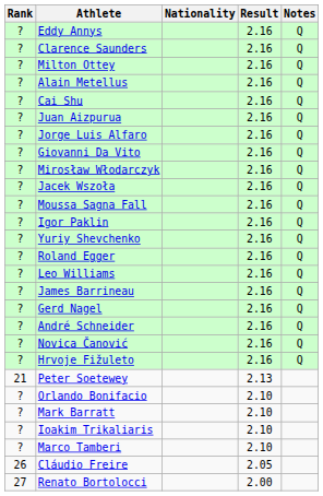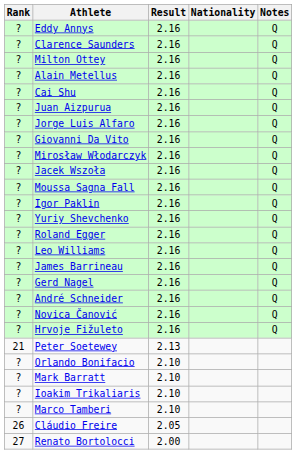 <table class="wikitable sortable" style="text-align:center">
 <tr>
 <th>Rank</th>
 <th>Athlete</th>
+<th>Result</th>
 <th>Nationality</th>
-<th>Result</th>
 <th>Notes</th>
 </tr>
 <tr bgcolor=ccffcc>
 <td>?</td>
 <td align=left><a href='#'>Eddy Annys</a></td>
+<td>2.16</td>
 <td align=left></td>
-<td>2.16</td>
 <td>Q</td>
 </tr>
 <tr bgcolor=ccffcc>
 <td>?</td>
 <td align=left><a href='#'>Clarence Saunders</a></td>
+<td>2.16</td>
 <td align=left></td>
-<td>2.16</td>
 <td>Q</td>
 </tr>
 <tr bgcolor=ccffcc>
 <td>?</td>
 <td align=left><a href='#'>Milton Ottey</a></td>
+<td>2.16</td>
 <td align=left></td>
-<td>2.16</td>
 <td>Q</td>
 </tr>
 <tr bgcolor=ccffcc>
 <td>?</td>
 <td align=left><a href='#'>Alain Metellus</a></td>
+<td>2.16</td>
 <td align=left></td>
-<td>2.16</td>
 <td>Q</td>
 </tr>
 <tr bgcolor=ccffcc>
 <td>?</td>
 <td align=left><a href='#'>Cai Shu</a></td>
+<td>2.16</td>
 <td align=left></td>
-<td>2.16</td>
 <td>Q</td>
 </tr>
 <tr bgcolor=ccffcc>
 <td>?</td>
 <td align=left><a href='#'>Juan Aizpurua</a></td>
+<td>2.16</td>
 <td align=left></td>
-<td>2.16</td>
 <td>Q</td>
 </tr>
 <tr bgcolor=ccffcc>
 <td>?</td>
 <td align=left><a href='#'>Jorge Luis Alfaro</a></td>
+<td>2.16</td>
 <td align=left></td>
-<td>2.16</td>
 <td>Q</td>
 </tr>
 <tr bgcolor=ccffcc>
 <td>?</td>
 <td align=left><a href='#'>Giovanni Da Vito</a></td>
+<td>2.16</td>
 <td align=left></td>
-<td>2.16</td>
 <td>Q</td>
 </tr>
 <tr bgcolor=ccffcc>
 <td>?</td>
 <td align=left><a href='#'>Mirosław Włodarczyk</a></td>
+<td>2.16</td>
 <td align=left></td>
-<td>2.16</td>
 <td>Q</td>
 </tr>
 <tr bgcolor=ccffcc>
 <td>?</td>
 <td align=left><a href='#'>Jacek Wszoła</a></td>
+<td>2.16</td>
 <td align=left></td>
-<td>2.16</td>
 <td>Q</td>
 </tr>
 <tr bgcolor=ccffcc>
 <td>?</td>
 <td align=left><a href='#'>Moussa Sagna Fall</a></td>
+<td>2.16</td>
 <td align=left></td>
-<td>2.16</td>
 <td>Q</td>
 </tr>
 <tr bgcolor=ccffcc>
 <td>?</td>
 <td align=left><a href='#'>Igor Paklin</a></td>
+<td>2.16</td>
 <td align=left></td>
-<td>2.16</td>
 <td>Q</td>
 </tr>
 <tr bgcolor=ccffcc>
 <td>?</td>
 <td align=left><a href='#'>Yuriy Shevchenko</a></td>
+<td>2.16</td>
 <td align=left></td>
-<td>2.16</td>
 <td>Q</td>
 </tr>
 <tr bgcolor=ccffcc>
 <td>?</td>
 <td align=left><a href='#'>Roland Egger</a></td>
+<td>2.16</td>
 <td align=left></td>
-<td>2.16</td>
 <td>Q</td>
 </tr>
 <tr bgcolor=ccffcc>
 <td>?</td>
 <td align=left><a href='#'>Leo Williams</a></td>
+<td>2.16</td>
 <td align=left></td>
-<td>2.16</td>
 <td>Q</td>
 </tr>
 <tr bgcolor=ccffcc>
 <td>?</td>
 <td align=left><a href='#'>James Barrineau</a></td>
+<td>2.16</td>
 <td align=left></td>
-<td>2.16</td>
 <td>Q</td>
 </tr>
 <tr bgcolor=ccffcc>
 <td>?</td>
 <td align=left><a href='#'>Gerd Nagel</a></td>
+<td>2.16</td>
 <td align=left></td>
-<td>2.16</td>
 <td>Q</td>
 </tr>
 <tr bgcolor=ccffcc>
 <td>?</td>
 <td align=left><a href='#'>André Schneider</a></td>
+<td>2.16</td>
 <td align=left></td>
-<td>2.16</td>
 <td>Q</td>
 </tr>
 <tr bgcolor=ccffcc>
 <td>?</td>
 <td align=left><a href='#'>Novica Čanović</a></td>
+<td>2.16</td>
 <td align=left></td>
-<td>2.16</td>
 <td>Q</td>
 </tr>
 <tr bgcolor=ccffcc>
 <td>?</td>
 <td align=left><a href='#'>Hrvoje Fižuleto</a></td>
+<td>2.16</td>
 <td align=left></td>
-<td>2.16</td>
 <td>Q</td>
 </tr>
 <tr>
 <td>21</td>
 <td align=left><a href='#'>Peter Soetewey</a></td>
+<td>2.13</td>
 <td align=left></td>
-<td>2.13</td>
 <td></td>
 </tr>
 <tr>
 <td>?</td>
 <td align=left><a href='#'>Orlando Bonifacio</a></td>
+<td>2.10</td>
 <td align=left></td>
-<td>2.10</td>
 <td></td>
 </tr>
 <tr>
 <td>?</td>
 <td align=left><a href='#'>Mark Barratt</a></td>
+<td>2.10</td>
 <td align=left></td>
-<td>2.10</td>
 <td></td>
 </tr>
 <tr>
 <td>?</td>
 <td align=left><a href='#'>Ioakim Trikaliaris</a></td>
+<td>2.10</td>
 <td align=left></td>
-<td>2.10</td>
 <td></td>
 </tr>
 <tr>
 <td>?</td>
 <td align=left><a href='#'>Marco Tamberi</a></td>
+<td>2.10</td>
 <td align=left></td>
-<td>2.10</td>
 <td></td>
 </tr>
 <tr>
 <td>26</td>
 <td align=left><a href='#'>Cláudio Freire</a></td>
+<td>2.05</td>
 <td align=left></td>
-<td>2.05</td>
 <td></td>
 </tr>
 <tr>
 <td>27</td>
 <td align=left><a href='#'>Renato Bortolocci</a></td>
+<td>2.00</td>
 <td align=left></td>
-<td>2.00</td>
 <td></td>
 </tr>
 </table>
